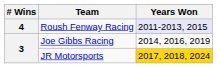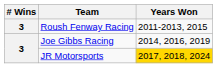 <table class="wikitable" style="font-size: 95%;">
 <tr>
 <th># Wins</th>
 <th>Team</th>
 <th>Years Won</th>
 </tr>
 <tr>
-<th>4</th>
+<th>3</th>
 <td><a href='#'>Roush Fenway Racing</a></td>
-<td style="background: lavender;">2011-2013, 2015</td>
+<td>2011-2013, 2015</td>
 </tr>
 <tr>
 <th rowspan="2">3</th>
 <td><a href='#'>Joe Gibbs Racing</a></td>
 <td>2014, 2016, 2019</td>
 </tr>
 <tr>
 <td><a href='#'>JR Motorsports</a></td>
 <td style="background: gold;">2017, 2018, 2024</td>
 </tr>
 </table>
